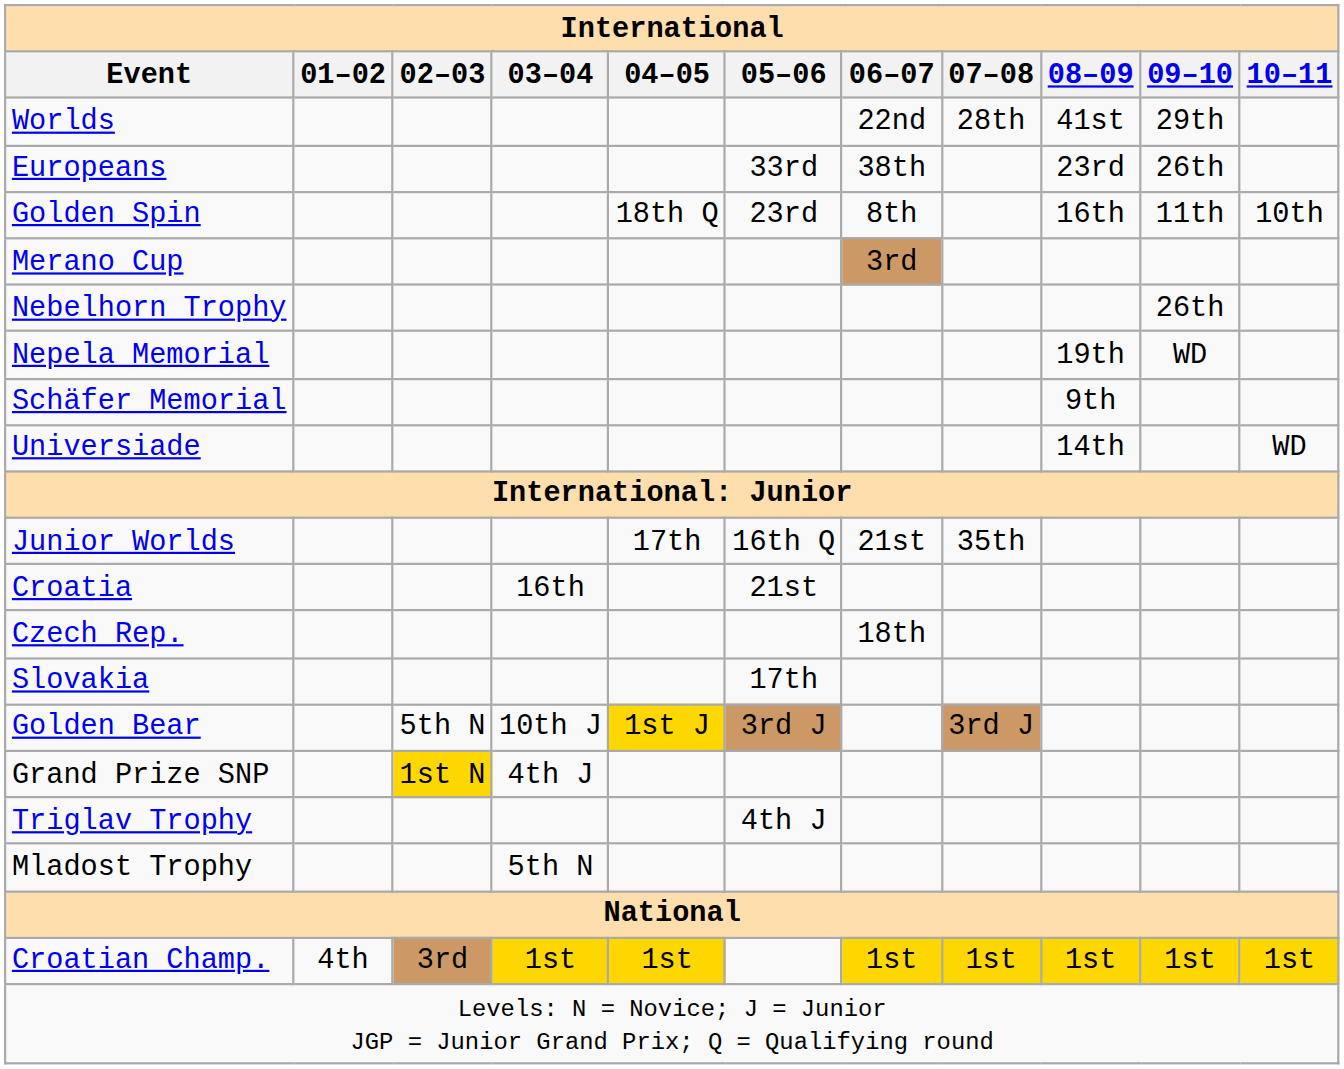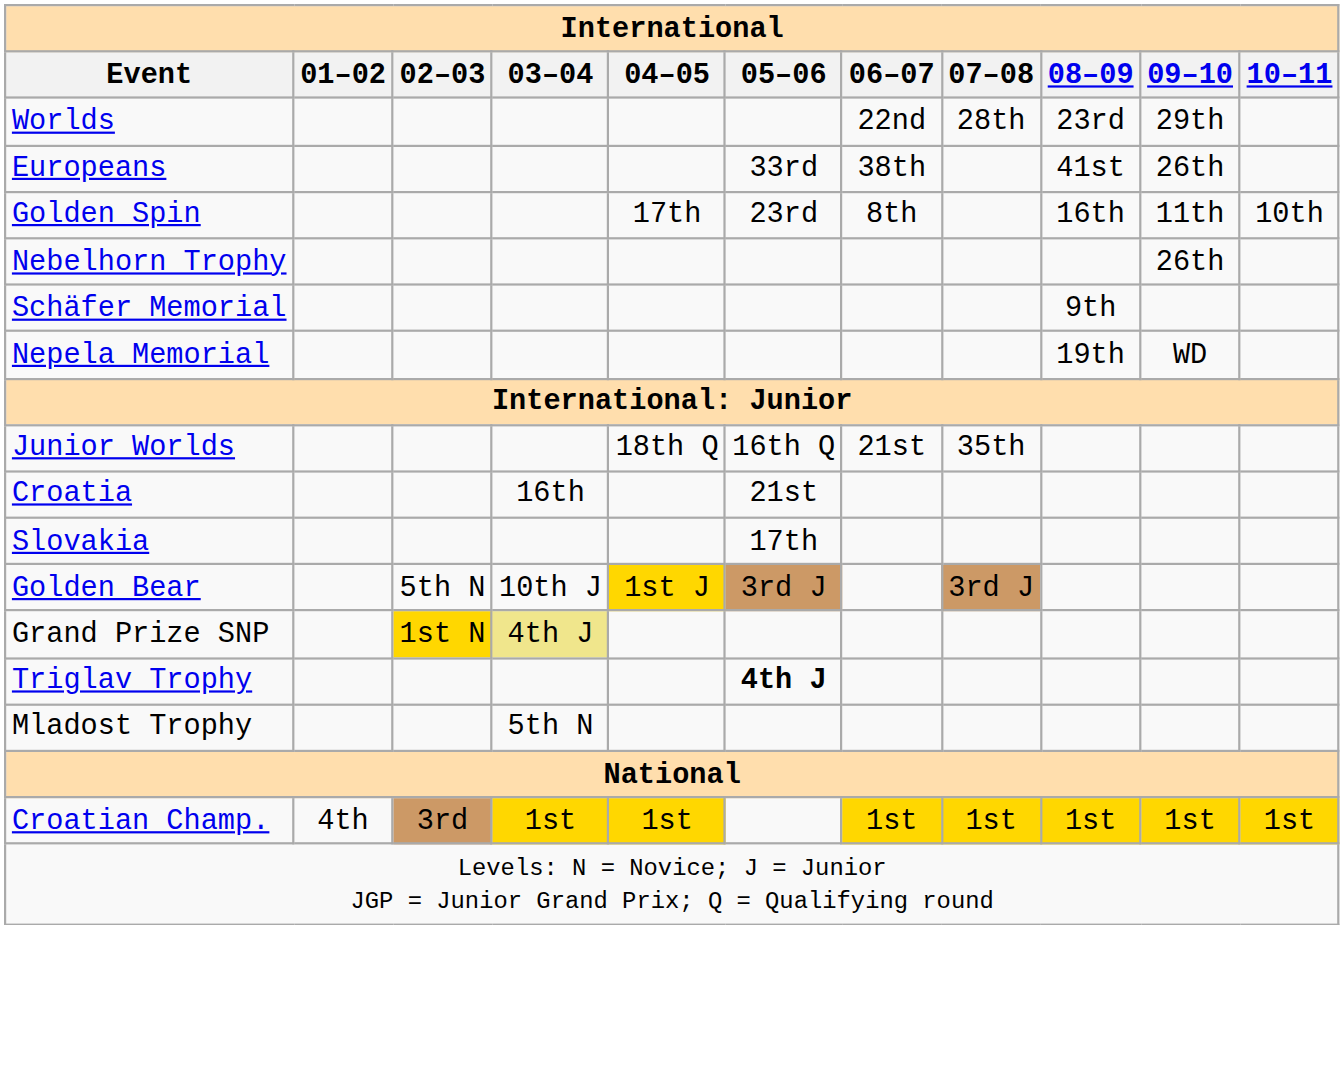 <table class="wikitable" style="text-align:center">
 <tr>
 <th style="background-color: #ffdead; " colspan=11 align=center>International</th>
 </tr>
 <tr>
 <th>Event</th>
 <th>01–02</th>
 <th>02–03</th>
 <th>03–04</th>
 <th>04–05</th>
 <th>05–06</th>
 <th>06–07</th>
 <th>07–08</th>
 <th><a href='#'>08–09</a></th>
 <th><a href='#'>09–10</a></th>
 <th><a href='#'>10–11</a></th>
 </tr>
 <tr>
 <td align=left><a href='#'>Worlds</a></td>
 <td></td>
 <td></td>
 <td></td>
 <td></td>
 <td></td>
 <td>22nd</td>
 <td>28th</td>
-<td>41st</td>
+<td>23rd</td>
 <td>29th</td>
 <td></td>
 </tr>
 <tr>
 <td align=left><a href='#'>Europeans</a></td>
 <td></td>
 <td></td>
 <td></td>
 <td></td>
 <td>33rd</td>
 <td>38th</td>
 <td></td>
-<td>23rd</td>
+<td>41st</td>
 <td>26th</td>
 <td></td>
 </tr>
 <tr>
 <td align=left><a href='#'>Golden Spin</a></td>
 <td></td>
 <td></td>
 <td></td>
-<td>18th Q</td>
+<td>17th</td>
 <td>23rd</td>
 <td>8th</td>
 <td></td>
 <td>16th</td>
 <td>11th</td>
 <td>10th</td>
-</tr>
-<tr>
-<td align=left><a href='#'>Merano Cup</a></td>
-<td></td>
-<td></td>
-<td></td>
-<td></td>
-<td></td>
-<td bgcolor=cc9966>3rd</td>
-<td></td>
-<td></td>
-<td></td>
-<td></td>
 </tr>
 <tr>
 <td align=left><a href='#'>Nebelhorn Trophy</a></td>
 <td></td>
 <td></td>
 <td></td>
 <td></td>
 <td></td>
 <td></td>
 <td></td>
 <td></td>
 <td>26th</td>
+<td></td>
+</tr>
+<tr>
+<td align=left><a href='#'>Schäfer Memorial</a></td>
+<td></td>
+<td></td>
+<td></td>
+<td></td>
+<td></td>
+<td></td>
+<td></td>
+<td>9th</td>
+<td></td>
 <td></td>
 </tr>
 <tr>
 <td align=left><a href='#'>Nepela Memorial</a></td>
 <td></td>
 <td></td>
 <td></td>
 <td></td>
 <td></td>
 <td></td>
 <td></td>
 <td>19th</td>
 <td>WD</td>
 <td></td>
 </tr>
 <tr>
-<td align=left><a href='#'>Schäfer Memorial</a></td>
-<td></td>
-<td></td>
-<td></td>
-<td></td>
-<td></td>
-<td></td>
-<td></td>
-<td>9th</td>
-<td></td>
-<td></td>
-</tr>
-<tr>
-<td align=left><a href='#'>Universiade</a></td>
-<td></td>
-<td></td>
-<td></td>
-<td></td>
-<td></td>
-<td></td>
-<td></td>
-<td>14th</td>
-<td></td>
-<td>WD</td>
-</tr>
-<tr>
 <th style="background-color: #ffdead; " colspan=11 align=center>International: Junior</th>
 </tr>
 <tr>
 <td align=left><a href='#'>Junior Worlds</a></td>
 <td></td>
 <td></td>
 <td></td>
-<td>17th</td>
+<td>18th Q</td>
 <td>16th Q</td>
 <td>21st</td>
 <td>35th</td>
 <td></td>
 <td></td>
 <td></td>
 </tr>
 <tr>
 <td align=left> <a href='#'>Croatia</a></td>
 <td></td>
 <td></td>
 <td>16th</td>
 <td></td>
 <td>21st</td>
 <td></td>
-<td></td>
-<td></td>
-<td></td>
-<td></td>
-</tr>
-<tr>
-<td align=left> <a href='#'>Czech Rep.</a></td>
-<td></td>
-<td></td>
-<td></td>
-<td></td>
-<td></td>
-<td>18th</td>
 <td></td>
 <td></td>
 <td></td>
 <td></td>
 </tr>
 <tr>
 <td align=left> <a href='#'>Slovakia</a></td>
 <td></td>
 <td></td>
 <td></td>
 <td></td>
 <td>17th</td>
 <td></td>
 <td></td>
 <td></td>
 <td></td>
 <td></td>
 </tr>
 <tr>
 <td align=left><a href='#'>Golden Bear</a></td>
 <td></td>
 <td>5th N</td>
 <td>10th J</td>
 <td bgcolor=gold>1st J</td>
 <td bgcolor=cc9966>3rd J</td>
 <td></td>
 <td bgcolor=cc9966>3rd J</td>
 <td></td>
 <td></td>
 <td></td>
 </tr>
 <tr>
 <td align=left>Grand Prize SNP</td>
 <td></td>
 <td bgcolor=gold>1st N</td>
-<td>4th J</td>
+<td style="background: khaki;">4th J</td>
 <td></td>
 <td></td>
 <td></td>
 <td></td>
 <td></td>
 <td></td>
 <td></td>
 </tr>
 <tr>
 <td align=left><a href='#'>Triglav Trophy</a></td>
 <td></td>
 <td></td>
 <td></td>
 <td></td>
-<td>4th J</td>
+<td><strong>4th J</strong></td>
 <td></td>
 <td></td>
 <td></td>
 <td></td>
 <td></td>
 </tr>
 <tr>
 <td align=left>Mladost Trophy</td>
 <td></td>
 <td></td>
 <td>5th N</td>
 <td></td>
 <td></td>
 <td></td>
 <td></td>
 <td></td>
 <td></td>
 <td></td>
 </tr>
 <tr>
 <th style="background-color: #ffdead; " colspan=11 align=center>National</th>
 </tr>
 <tr>
 <td align=left><a href='#'>Croatian Champ.</a></td>
 <td>4th</td>
 <td bgcolor=cc9966>3rd</td>
 <td bgcolor=gold>1st</td>
 <td bgcolor=gold>1st</td>
 <td></td>
 <td bgcolor=gold>1st</td>
 <td bgcolor=gold>1st</td>
 <td bgcolor=gold>1st</td>
 <td bgcolor=gold>1st</td>
 <td bgcolor=gold>1st</td>
 </tr>
 <tr>
 <td colspan=11 align=center><small> Levels: N = Novice; J = Junior <br> JGP = Junior Grand Prix; Q = Qualifying round </small></td>
 </tr>
 </table>
